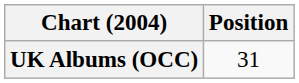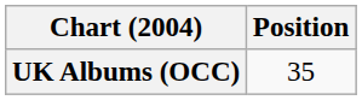 <table class="wikitable plainrowheaders" style="text-align:center;">
 <tr>
 <th scope="col">Chart (2004)</th>
 <th scope="col">Position</th>
 </tr>
 <tr>
 <th scope="row">UK Albums (OCC)</th>
-<td>31</td>
+<td>35</td>
 </tr>
 </table>
